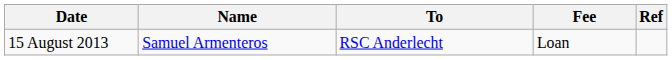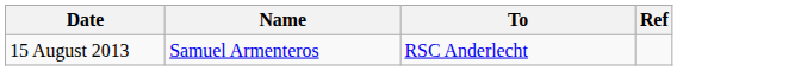 <table class="wikitable sortable plainrowheaders">
 <tr>
 <th scope=col style="width:8em;">Date</th>
 <th scope=col style="width:12em;">Name</th>
 <th scope=col style="width:12em;">To</th>
-<th scope=col style="width:6em;">Fee</th>
 <th scope=col class=unsortable>Ref</th>
 </tr>
 <tr>
 <td>15 August 2013</td>
 <td><a href='#'>Samuel Armenteros</a></td>
 <td><a href='#'>RSC Anderlecht</a></td>
-<td>Loan</td>
 <td></td>
 </tr>
 </table>
